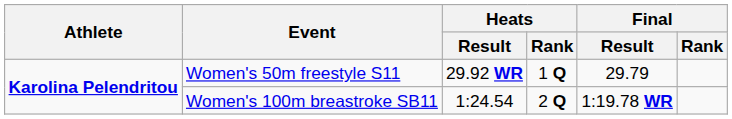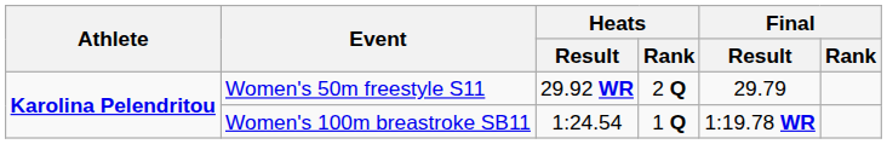 <table class=wikitable style="font-size:95%">
 <tr>
 <th rowspan="2">Athlete</th>
 <th rowspan="2">Event</th>
 <th colspan="2">Heats</th>
 <th colspan="2">Final</th>
 </tr>
 <tr>
 <th>Result</th>
 <th>Rank</th>
 <th>Result</th>
 <th>Rank</th>
 </tr>
 <tr align=center>
 <td align=left rowspan=2><strong><a href='#'>Karolina Pelendritou</a></strong></td>
 <td align=left><a href='#'>Women's 50m freestyle S11</a></td>
 <td>29.92 <strong><a href='#'>WR</a></strong></td>
-<td>1 <strong>Q</strong></td>
+<td>2 <strong>Q</strong></td>
 <td>29.79</td>
 <td></td>
 </tr>
 <tr align=center>
 <td align=left><a href='#'>Women's 100m breastroke SB11</a></td>
 <td>1:24.54</td>
-<td>2 <strong>Q</strong></td>
+<td>1 <strong>Q</strong></td>
 <td>1:19.78 <strong><a href='#'>WR</a></strong></td>
 <td></td>
 </tr>
 </table>
